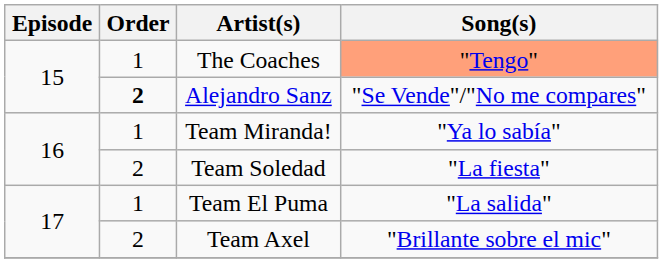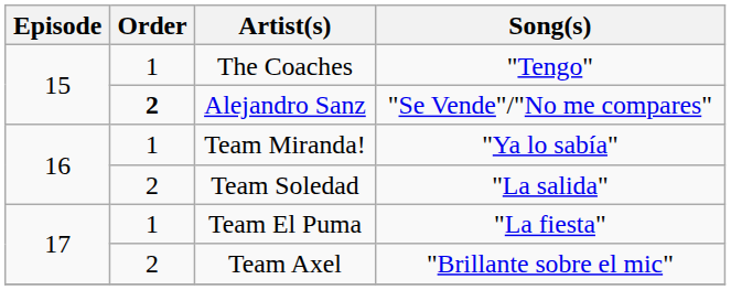 <table class="wikitable" style="text-align:center; line-height:17px; width:50%;">
 <tr>
 <th>Episode</th>
 <th>Order</th>
 <th>Artist(s)</th>
 <th>Song(s)</th>
 </tr>
 <tr>
 <td rowspan="2">15</td>
 <td>1</td>
 <td>The Coaches</td>
-<td style="background: lightsalmon;">"<a href='#'>Tengo</a>"</td>
+<td>"<a href='#'>Tengo</a>"</td>
 </tr>
 <tr>
 <td><strong>2</strong></td>
 <td><a href='#'>Alejandro Sanz</a></td>
 <td>"<a href='#'>Se Vende</a>"/"<a href='#'>No me compares</a>"</td>
 </tr>
 <tr>
 <td rowspan="2">16</td>
 <td>1</td>
 <td>Team Miranda!</td>
 <td>"<a href='#'>Ya lo sabía</a>"</td>
 </tr>
 <tr>
 <td>2</td>
 <td>Team Soledad</td>
-<td>"<a href='#'>La fiesta</a>"</td>
+<td>"<a href='#'>La salida</a>"</td>
 </tr>
 <tr>
 <td rowspan="2">17</td>
 <td>1</td>
 <td>Team El Puma</td>
-<td>"<a href='#'>La salida</a>"</td>
+<td>"<a href='#'>La fiesta</a>"</td>
 </tr>
 <tr>
 <td>2</td>
 <td>Team Axel</td>
 <td>"<a href='#'>Brillante sobre el mic</a>"</td>
 </tr>
 <tr>
 </tr>
 </table>
